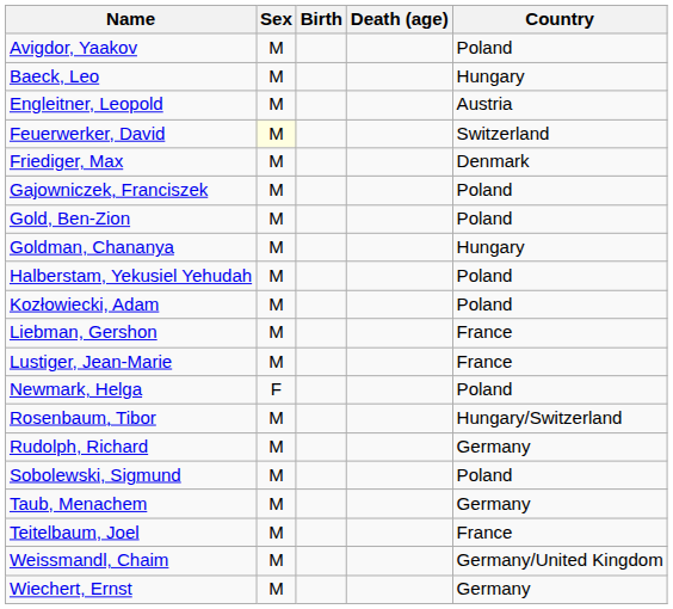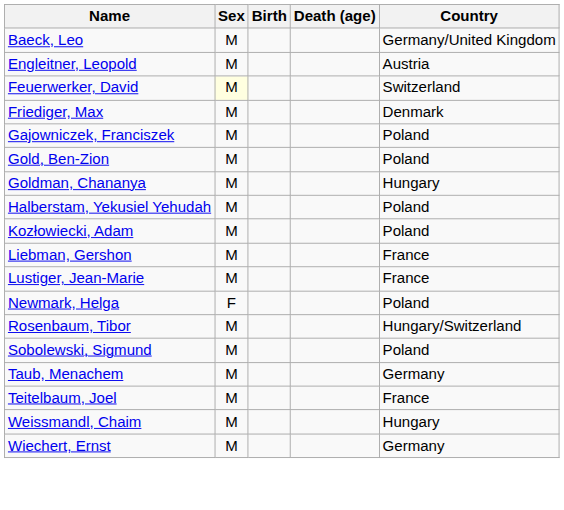 <table class="wikitable sortable">
 <tr>
 <th>Name</th>
 <th>Sex</th>
 <th>Birth</th>
 <th>Death (age)</th>
 <th>Country</th>
 </tr>
 <tr>
-<td><a href='#'>Avigdor, Yaakov</a></td>
-<td style="text-align:center">M</td>
-<td></td>
-<td></td>
-<td>Poland</td>
-</tr>
-<tr>
 <td><a href='#'>Baeck, Leo</a></td>
 <td style="text-align:center">M</td>
 <td></td>
 <td></td>
-<td>Hungary</td>
+<td>Germany/United Kingdom</td>
 </tr>
 <tr>
 <td><a href='#'>Engleitner, Leopold</a></td>
 <td style="text-align:center">M</td>
 <td></td>
 <td></td>
 <td>Austria</td>
 </tr>
 <tr>
 <td><a href='#'>Feuerwerker, David</a></td>
 <td style="background: lightyellow; text-align:center">M</td>
 <td></td>
 <td></td>
 <td>Switzerland</td>
 </tr>
 <tr>
 <td><a href='#'>Friediger, Max</a></td>
 <td style="text-align:center">M</td>
 <td></td>
 <td></td>
 <td>Denmark</td>
 </tr>
 <tr>
 <td><a href='#'>Gajowniczek, Franciszek</a></td>
 <td style="text-align:center">M</td>
 <td></td>
 <td></td>
 <td>Poland</td>
 </tr>
 <tr>
 <td><a href='#'>Gold, Ben-Zion</a></td>
 <td style="text-align:center">M</td>
 <td></td>
 <td></td>
 <td>Poland</td>
 </tr>
 <tr>
 <td><a href='#'>Goldman, Chananya</a></td>
 <td style="text-align:center">M</td>
 <td></td>
 <td></td>
 <td>Hungary</td>
 </tr>
 <tr>
 <td><a href='#'>Halberstam, Yekusiel Yehudah</a></td>
 <td style="text-align:center">M</td>
 <td></td>
 <td></td>
 <td>Poland</td>
 </tr>
 <tr>
 <td><a href='#'>Kozłowiecki, Adam</a></td>
 <td style="text-align:center">M</td>
 <td></td>
 <td></td>
 <td>Poland</td>
 </tr>
 <tr>
 <td><a href='#'>Liebman, Gershon</a></td>
 <td style="text-align:center">M</td>
 <td></td>
 <td></td>
 <td>France</td>
 </tr>
 <tr>
 <td><a href='#'>Lustiger, Jean-Marie</a></td>
 <td style="text-align:center">M</td>
 <td></td>
 <td></td>
 <td>France</td>
 </tr>
 <tr>
 <td><a href='#'>Newmark, Helga</a></td>
 <td style="text-align:center">F</td>
 <td></td>
 <td></td>
 <td>Poland</td>
 </tr>
 <tr>
 <td><a href='#'>Rosenbaum, Tibor</a></td>
 <td style="text-align:center">M</td>
 <td></td>
 <td></td>
 <td>Hungary/Switzerland</td>
 </tr>
 <tr>
-<td><a href='#'>Rudolph, Richard</a></td>
-<td style="text-align:center">M</td>
-<td></td>
-<td></td>
-<td>Germany</td>
-</tr>
-<tr>
 <td><a href='#'>Sobolewski, Sigmund</a></td>
 <td style="text-align:center">M</td>
 <td></td>
 <td></td>
 <td>Poland</td>
 </tr>
 <tr>
 <td><a href='#'>Taub, Menachem</a></td>
 <td style="text-align:center">M</td>
 <td></td>
 <td></td>
 <td>Germany</td>
 </tr>
 <tr>
 <td><a href='#'>Teitelbaum, Joel</a></td>
 <td style="text-align:center">M</td>
 <td></td>
 <td></td>
 <td>France</td>
 </tr>
 <tr>
 <td><a href='#'>Weissmandl, Chaim</a></td>
 <td style="text-align:center">M</td>
 <td></td>
 <td></td>
-<td>Germany/United Kingdom</td>
+<td>Hungary</td>
 </tr>
 <tr>
 <td><a href='#'>Wiechert, Ernst</a></td>
 <td style="text-align:center">M</td>
 <td></td>
 <td></td>
 <td>Germany</td>
 </tr>
 </table>
